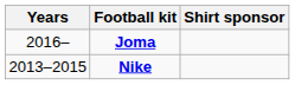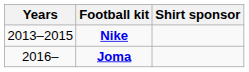 <table class="wikitable" style="text-align: center">
 <tr>
 <th>Years</th>
 <th>Football kit</th>
 <th>Shirt sponsor</th>
 </tr>
 <tr>
+<td>2013–2015</td>
+<td><strong><a href='#'>Nike</a></strong></td>
+<td></td>
+</tr>
+<tr>
 <td>2016–</td>
 <td><strong><a href='#'>Joma</a></strong></td>
 <td></td>
 </tr>
-<tr>
-<td>2013–2015</td>
-<td><strong><a href='#'>Nike</a></strong></td>
-<td></td>
-</tr>
 </table>
